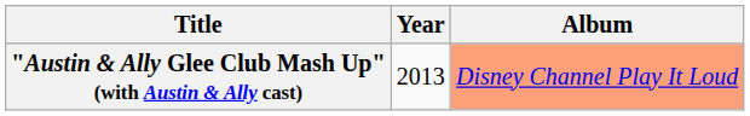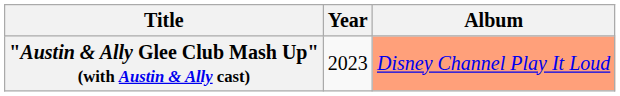 <table class="wikitable plainrowheaders">
 <tr>
 <th>Title</th>
 <th>Year</th>
 <th>Album</th>
 </tr>
 <tr>
 <th scope="row">"<em>Austin & Ally</em> Glee Club Mash Up"<br><small>(with <em><a href='#'>Austin & Ally</a></em> cast)</small></th>
-<td>2013</td>
+<td>2023</td>
 <td style="background: lightsalmon;"><em><a href='#'>Disney Channel Play It Loud</a></em></td>
 </tr>
 </table>
